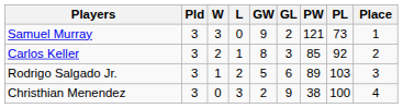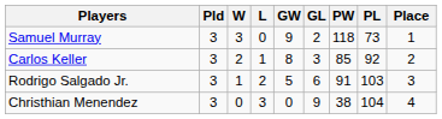 <table class=wikitable style="text-align:center">
 <tr>
 <th width=220>Players</th>
 <th width=20>Pld</th>
 <th width=20>W</th>
 <th width=20>L</th>
 <th width=20>GW</th>
 <th width=20>GL</th>
 <th width=20>PW</th>
 <th width=20>PL</th>
 <th width=50>Place</th>
 </tr>
 <tr>
 <td align=left> <a href='#'>Samuel Murray</a></td>
 <td>3</td>
 <td>3</td>
 <td>0</td>
 <td>9</td>
 <td>2</td>
-<td>121</td>
+<td>118</td>
 <td>73</td>
 <td>1</td>
 </tr>
 <tr>
 <td align=left> <a href='#'>Carlos Keller</a></td>
 <td>3</td>
 <td>2</td>
 <td>1</td>
 <td>8</td>
 <td>3</td>
 <td>85</td>
 <td>92</td>
 <td>2</td>
 </tr>
 <tr>
 <td align=left> Rodrigo Salgado Jr.</td>
 <td>3</td>
 <td>1</td>
 <td>2</td>
 <td>5</td>
 <td>6</td>
-<td>89</td>
+<td>91</td>
 <td>103</td>
 <td>3</td>
 </tr>
 <tr>
 <td align=left> Christhian Menendez</td>
 <td>3</td>
 <td>0</td>
 <td>3</td>
-<td>2</td>
+<td>0</td>
 <td>9</td>
 <td>38</td>
-<td>100</td>
+<td>104</td>
 <td>4</td>
 </tr>
 </table>
